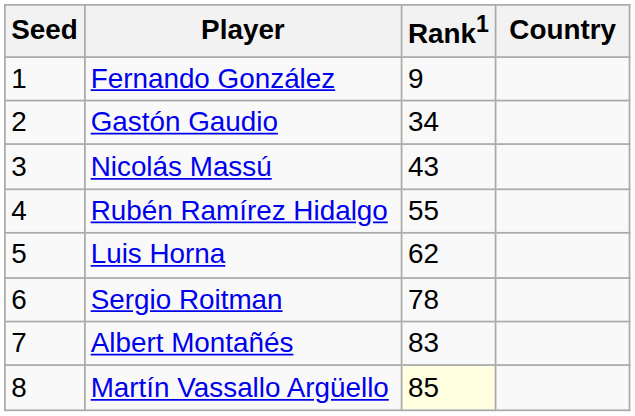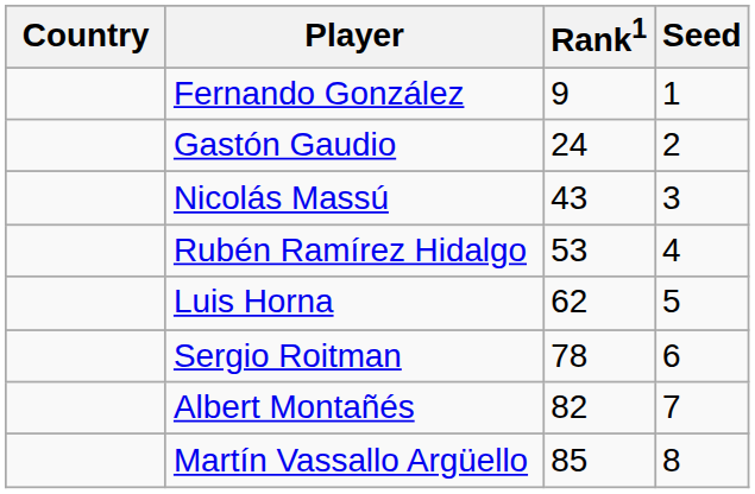 <table class="sortable wikitable">
 <tr>
-<th>Seed</th>
+<th width="70">Country</th>
 <th width="175">Player</th>
 <th>Rank<sup>1</sup></th>
-<th width="70">Country</th>
+<th>Seed</th>
 </tr>
 <tr>
-<td>1</td>
+<td></td>
 <td><a href='#'>Fernando González</a></td>
 <td>9</td>
-<td></td>
+<td>1</td>
 </tr>
 <tr>
+<td></td>
+<td><a href='#'>Gastón Gaudio</a></td>
+<td>24</td>
 <td>2</td>
-<td><a href='#'>Gastón Gaudio</a></td>
-<td>34</td>
-<td></td>
 </tr>
 <tr>
-<td>3</td>
+<td></td>
 <td><a href='#'>Nicolás Massú</a></td>
 <td>43</td>
-<td></td>
+<td>3</td>
 </tr>
 <tr>
+<td></td>
+<td><a href='#'>Rubén Ramírez Hidalgo</a></td>
+<td>53</td>
 <td>4</td>
-<td><a href='#'>Rubén Ramírez Hidalgo</a></td>
-<td>55</td>
-<td></td>
 </tr>
 <tr>
-<td>5</td>
+<td></td>
 <td><a href='#'>Luis Horna</a></td>
 <td>62</td>
-<td></td>
+<td>5</td>
 </tr>
 <tr>
-<td>6</td>
+<td></td>
 <td><a href='#'>Sergio Roitman</a></td>
 <td>78</td>
-<td></td>
+<td>6</td>
 </tr>
 <tr>
+<td></td>
+<td><a href='#'>Albert Montañés</a></td>
+<td>82</td>
 <td>7</td>
-<td><a href='#'>Albert Montañés</a></td>
-<td>83</td>
-<td></td>
 </tr>
 <tr>
+<td></td>
+<td><a href='#'>Martín Vassallo Argüello</a></td>
+<td>85</td>
 <td>8</td>
-<td><a href='#'>Martín Vassallo Argüello</a></td>
-<td style="background: lightyellow;">85</td>
-<td></td>
 </tr>
 </table>
